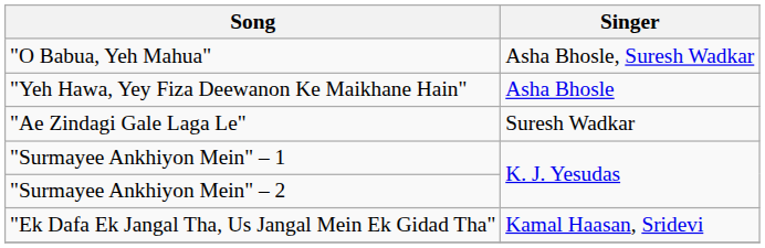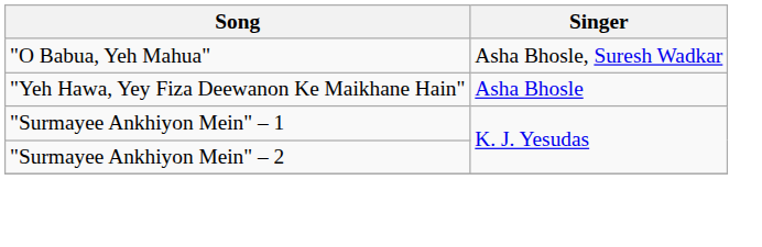 <table class="wikitable">
 <tr>
 <th>Song</th>
 <th>Singer</th>
 </tr>
 <tr>
 <td>"O Babua, Yeh Mahua"</td>
 <td>Asha Bhosle, <a href='#'>Suresh Wadkar</a></td>
 </tr>
 <tr>
 <td>"Yeh Hawa, Yey Fiza Deewanon Ke Maikhane Hain"</td>
 <td><a href='#'>Asha Bhosle</a></td>
 </tr>
 <tr>
-<td>"Ae Zindagi Gale Laga Le"</td>
-<td>Suresh Wadkar</td>
-</tr>
-<tr>
 <td>"Surmayee Ankhiyon Mein" – 1</td>
 <td rowspan="2"><a href='#'>K. J. Yesudas</a></td>
 </tr>
 <tr>
 <td>"Surmayee Ankhiyon Mein" – 2</td>
 </tr>
 <tr>
-<td>"Ek Dafa Ek Jangal Tha, Us Jangal Mein Ek Gidad Tha"</td>
-<td><a href='#'>Kamal Haasan</a>, <a href='#'>Sridevi</a></td>
-</tr>
-<tr>
 </tr>
 </table>
